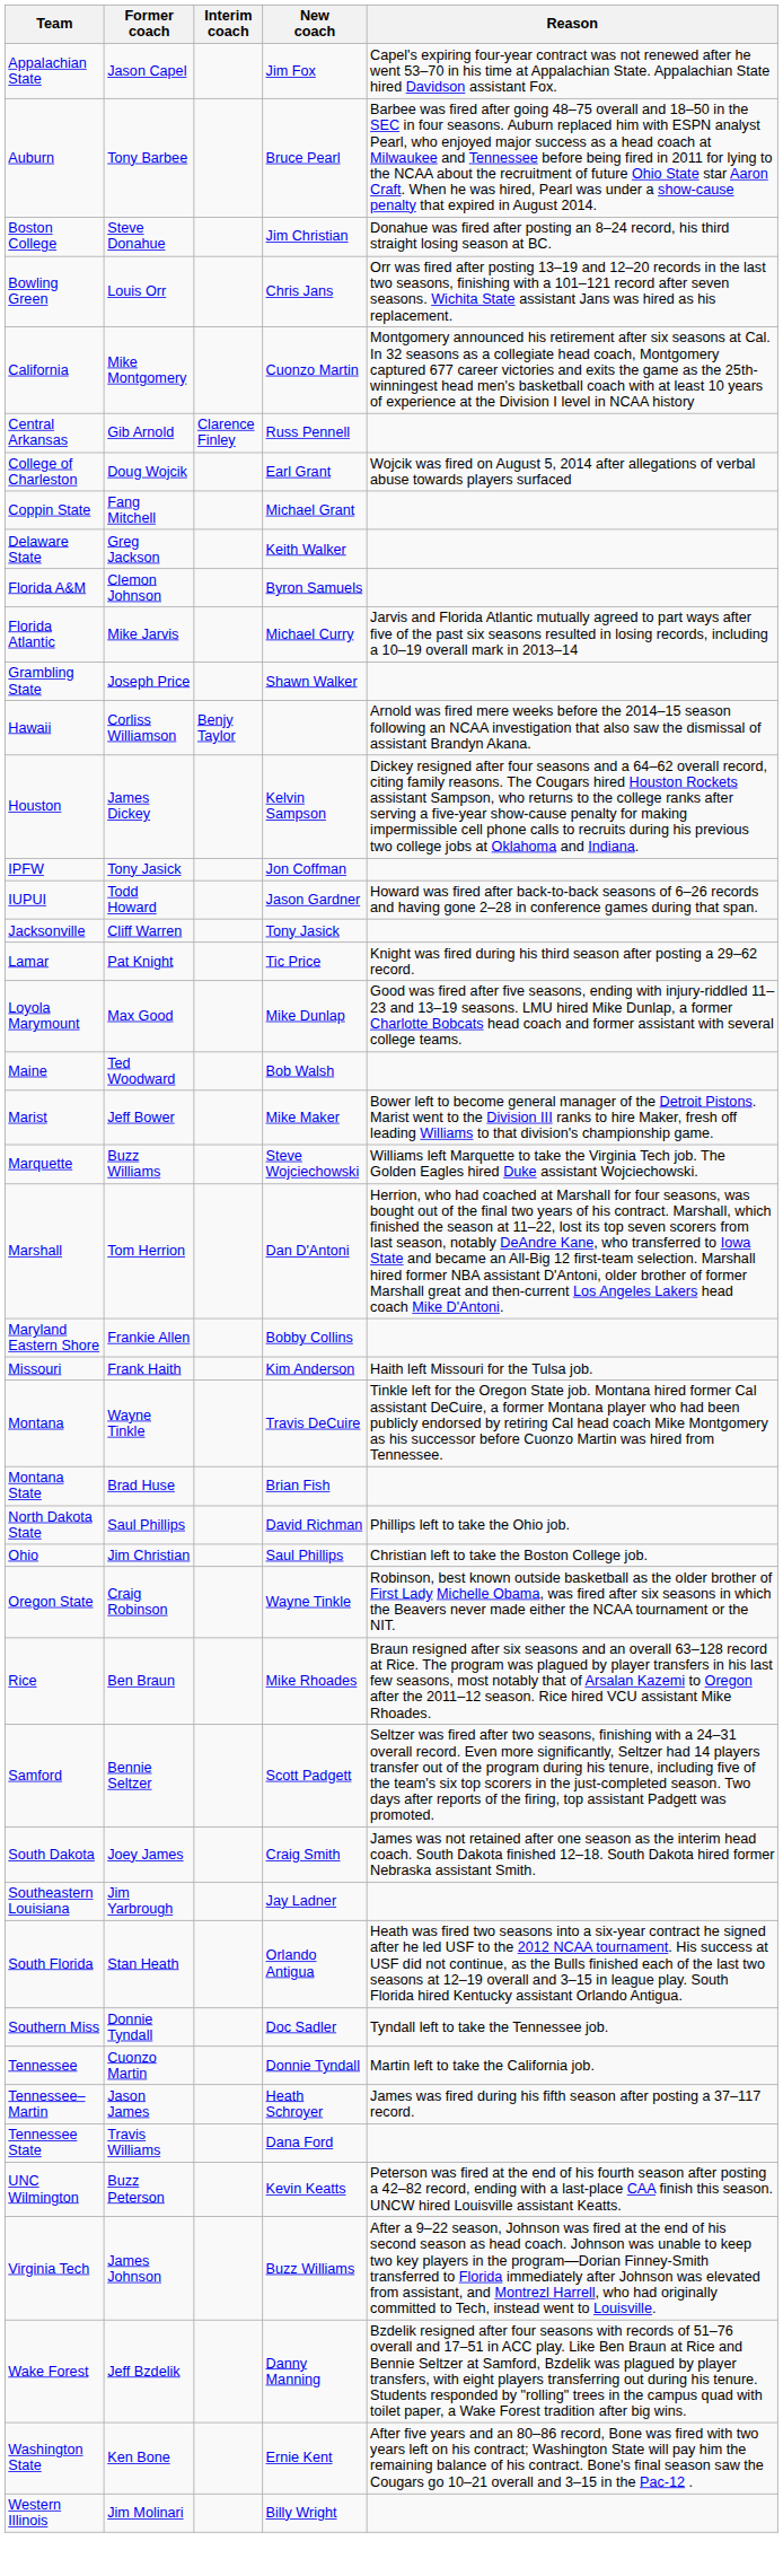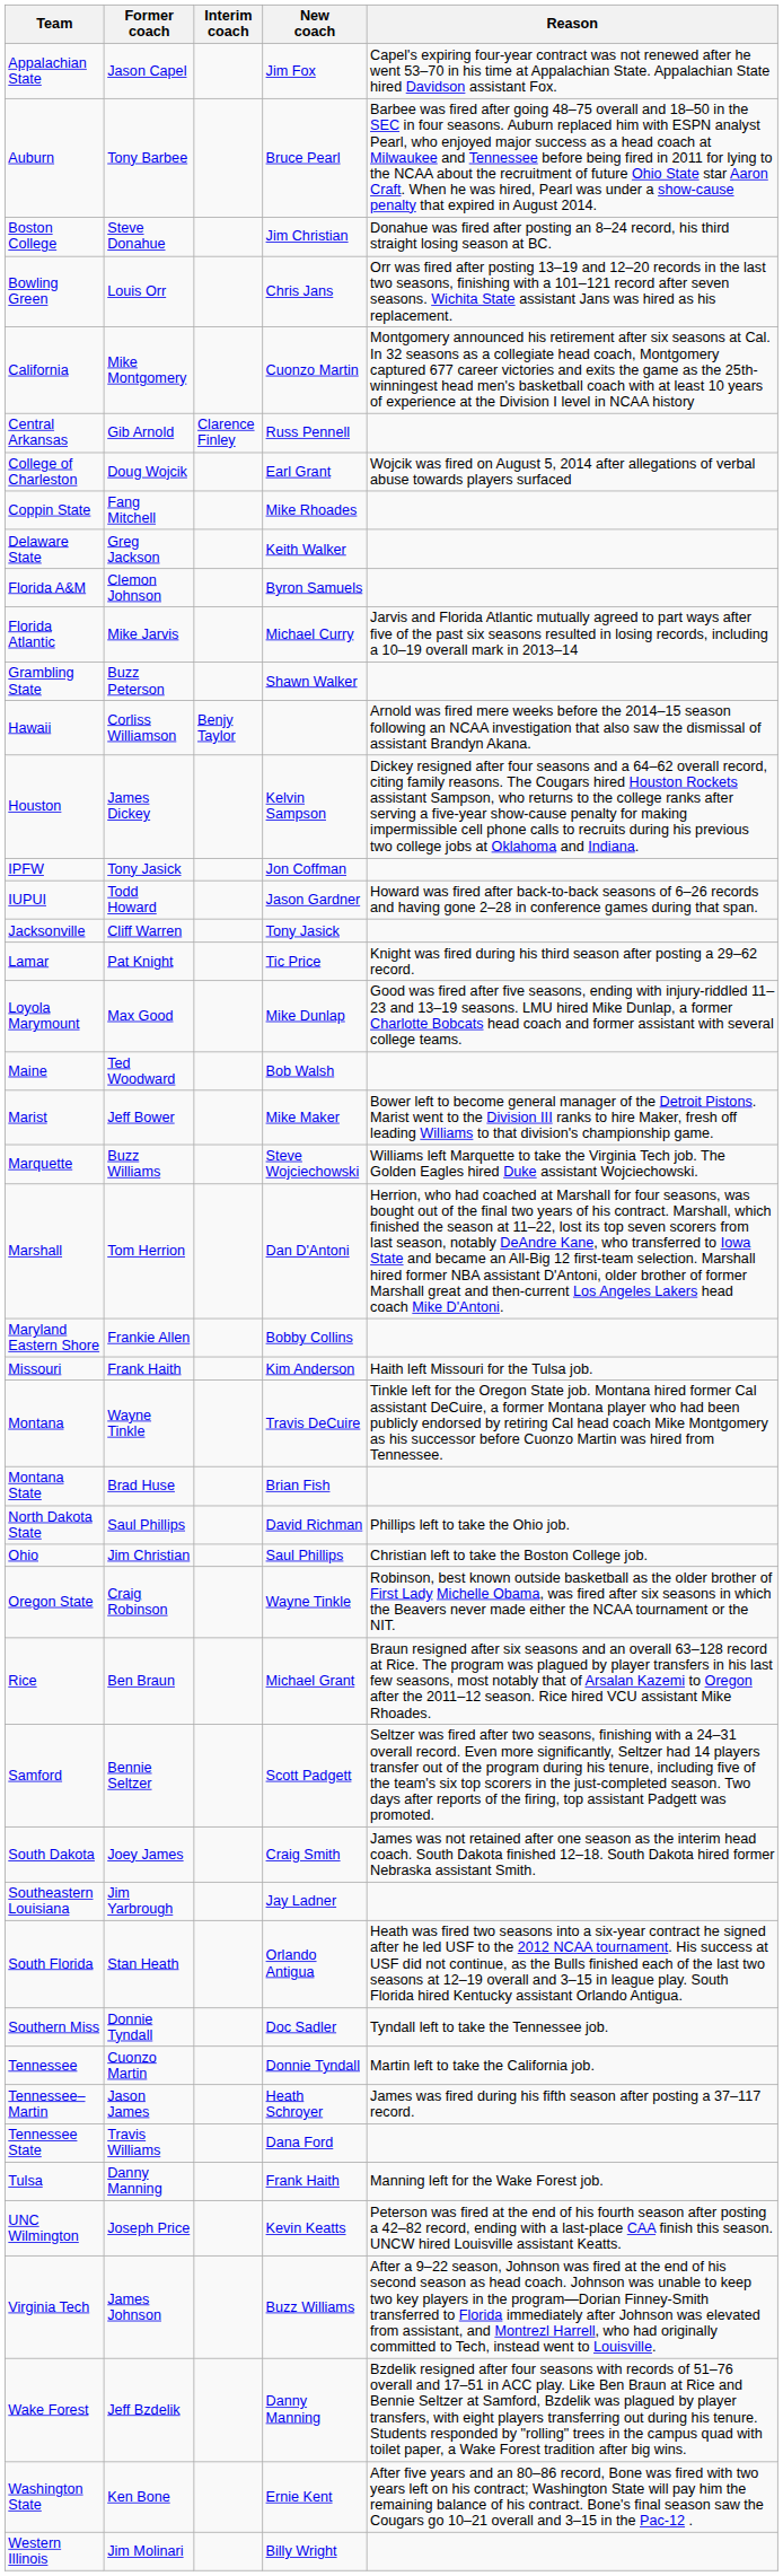 <table class="wikitable">
 <tr>
 <th>Team</th>
 <th>Former<br>coach</th>
 <th>Interim<br>coach</th>
 <th>New<br>coach</th>
 <th>Reason</th>
 </tr>
 <tr>
 <td><a href='#'>Appalachian State</a></td>
 <td><a href='#'>Jason Capel</a></td>
 <td></td>
 <td><a href='#'>Jim Fox</a></td>
 <td>Capel's expiring four-year contract was not renewed after he went 53–70 in his time at Appalachian State. Appalachian State hired <a href='#'>Davidson</a> assistant Fox.</td>
 </tr>
 <tr>
 <td><a href='#'>Auburn</a></td>
 <td><a href='#'>Tony Barbee</a></td>
 <td></td>
 <td><a href='#'>Bruce Pearl</a></td>
 <td>Barbee was fired after going 48–75 overall and 18–50 in the <a href='#'>SEC</a> in four seasons. Auburn replaced him with ESPN analyst Pearl, who enjoyed major success as a head coach at <a href='#'>Milwaukee</a> and <a href='#'>Tennessee</a> before being fired in 2011 for lying to the NCAA about the recruitment of future <a href='#'>Ohio State</a> star <a href='#'>Aaron Craft</a>. When he was hired, Pearl was under a <a href='#'>show-cause penalty</a> that expired in August 2014.</td>
 </tr>
 <tr>
 <td><a href='#'>Boston College</a></td>
 <td><a href='#'>Steve Donahue</a></td>
 <td></td>
 <td><a href='#'>Jim Christian</a></td>
 <td>Donahue was fired after posting an 8–24 record, his third straight losing season at BC.</td>
 </tr>
 <tr>
 <td><a href='#'>Bowling Green</a></td>
 <td><a href='#'>Louis Orr</a></td>
 <td></td>
 <td><a href='#'>Chris Jans</a></td>
 <td>Orr was fired after posting 13–19 and 12–20 records in the last two seasons, finishing with a 101–121 record after seven seasons. <a href='#'>Wichita State</a> assistant Jans was hired as his replacement.</td>
 </tr>
 <tr>
 <td><a href='#'>California</a></td>
 <td><a href='#'>Mike Montgomery</a></td>
 <td></td>
 <td><a href='#'>Cuonzo Martin</a></td>
 <td>Montgomery announced his retirement after six seasons at Cal. In 32 seasons as a collegiate head coach, Montgomery captured 677 career victories and exits the game as the 25th-winningest head men's basketball coach with at least 10 years of experience at the Division I level in NCAA history</td>
 </tr>
 <tr>
 <td><a href='#'>Central Arkansas</a></td>
 <td><a href='#'>Gib Arnold</a></td>
 <td><a href='#'>Clarence Finley</a></td>
 <td><a href='#'>Russ Pennell</a></td>
 <td></td>
 </tr>
 <tr>
 <td><a href='#'>College of Charleston</a></td>
 <td><a href='#'>Doug Wojcik</a></td>
 <td></td>
 <td><a href='#'>Earl Grant</a></td>
 <td>Wojcik was fired on August 5, 2014 after allegations of verbal abuse towards players surfaced</td>
 </tr>
 <tr>
 <td><a href='#'>Coppin State</a></td>
 <td><a href='#'>Fang Mitchell</a></td>
 <td></td>
-<td><a href='#'>Michael Grant</a></td>
+<td><a href='#'>Mike Rhoades</a></td>
 <td></td>
 </tr>
 <tr>
 <td><a href='#'>Delaware State</a></td>
 <td><a href='#'>Greg Jackson</a></td>
 <td></td>
 <td><a href='#'>Keith Walker</a></td>
 <td></td>
 </tr>
 <tr>
 <td><a href='#'>Florida A&M</a></td>
 <td><a href='#'>Clemon Johnson</a></td>
 <td></td>
 <td><a href='#'>Byron Samuels</a></td>
 <td></td>
 </tr>
 <tr>
 <td><a href='#'>Florida Atlantic</a></td>
 <td><a href='#'>Mike Jarvis</a></td>
 <td></td>
 <td><a href='#'>Michael Curry</a></td>
 <td>Jarvis and Florida Atlantic mutually agreed to part ways after five of the past six seasons resulted in losing records, including a 10–19 overall mark in 2013–14</td>
 </tr>
 <tr>
 <td><a href='#'>Grambling State</a></td>
-<td><a href='#'>Joseph Price</a></td>
+<td><a href='#'>Buzz Peterson</a></td>
 <td></td>
 <td><a href='#'>Shawn Walker</a></td>
 <td></td>
 </tr>
 <tr>
 <td><a href='#'>Hawaii</a></td>
 <td><a href='#'>Corliss Williamson</a></td>
 <td><a href='#'>Benjy Taylor</a></td>
 <td></td>
 <td>Arnold was fired mere weeks before the 2014–15 season following an NCAA investigation that also saw the dismissal of assistant Brandyn Akana.</td>
 </tr>
 <tr>
 <td><a href='#'>Houston</a></td>
 <td><a href='#'>James Dickey</a></td>
 <td></td>
 <td><a href='#'>Kelvin Sampson</a></td>
 <td>Dickey resigned after four seasons and a 64–62 overall record, citing family reasons. The Cougars hired <a href='#'>Houston Rockets</a> assistant Sampson, who returns to the college ranks after serving a five-year show-cause penalty for making impermissible cell phone calls to recruits during his previous two college jobs at <a href='#'>Oklahoma</a> and <a href='#'>Indiana</a>.</td>
 </tr>
 <tr>
 <td><a href='#'>IPFW</a></td>
 <td><a href='#'>Tony Jasick</a></td>
 <td></td>
 <td><a href='#'>Jon Coffman</a></td>
 <td></td>
 </tr>
 <tr>
 <td><a href='#'>IUPUI</a></td>
 <td><a href='#'>Todd Howard</a></td>
 <td></td>
 <td><a href='#'>Jason Gardner</a></td>
 <td>Howard was fired after back-to-back seasons of 6–26 records and having gone 2–28 in conference games during that span.</td>
 </tr>
 <tr>
 <td><a href='#'>Jacksonville</a></td>
 <td><a href='#'>Cliff Warren</a></td>
 <td></td>
 <td><a href='#'>Tony Jasick</a></td>
 <td></td>
 </tr>
 <tr>
 <td><a href='#'>Lamar</a></td>
 <td><a href='#'>Pat Knight</a></td>
 <td></td>
 <td><a href='#'>Tic Price</a></td>
 <td>Knight was fired during his third season after posting a 29–62 record.</td>
 </tr>
 <tr>
 <td><a href='#'>Loyola Marymount</a></td>
 <td><a href='#'>Max Good</a></td>
 <td></td>
 <td><a href='#'>Mike Dunlap</a></td>
 <td>Good was fired after five seasons, ending with injury-riddled 11–23 and 13–19 seasons. LMU hired Mike Dunlap, a former <a href='#'>Charlotte Bobcats</a> head coach and former assistant with several college teams.</td>
 </tr>
 <tr>
 <td><a href='#'>Maine</a></td>
 <td><a href='#'>Ted Woodward</a></td>
 <td></td>
 <td><a href='#'>Bob Walsh</a></td>
 <td></td>
 </tr>
 <tr>
 <td><a href='#'>Marist</a></td>
 <td><a href='#'>Jeff Bower</a></td>
 <td></td>
 <td><a href='#'>Mike Maker</a></td>
 <td>Bower left to become general manager of the <a href='#'>Detroit Pistons</a>. Marist went to the <a href='#'>Division III</a> ranks to hire Maker, fresh off leading <a href='#'>Williams</a> to that division's championship game.</td>
 </tr>
 <tr>
 <td><a href='#'>Marquette</a></td>
 <td><a href='#'>Buzz Williams</a></td>
 <td></td>
 <td><a href='#'>Steve Wojciechowski</a></td>
 <td>Williams left Marquette to take the Virginia Tech job. The Golden Eagles hired <a href='#'>Duke</a> assistant Wojciechowski.</td>
 </tr>
 <tr>
 <td><a href='#'>Marshall</a></td>
 <td><a href='#'>Tom Herrion</a></td>
 <td></td>
 <td><a href='#'>Dan D'Antoni</a></td>
 <td>Herrion, who had coached at Marshall for four seasons, was bought out of the final two years of his contract. Marshall, which finished the season at 11–22, lost its top seven scorers from last season, notably <a href='#'>DeAndre Kane</a>, who transferred to <a href='#'>Iowa State</a> and became an All-Big 12 first-team selection. Marshall hired former NBA assistant D'Antoni, older brother of former Marshall great and then-current <a href='#'>Los Angeles Lakers</a> head coach <a href='#'>Mike D'Antoni</a>.</td>
 </tr>
 <tr>
 <td><a href='#'>Maryland Eastern Shore</a></td>
 <td><a href='#'>Frankie Allen</a></td>
 <td></td>
 <td><a href='#'>Bobby Collins</a></td>
 <td></td>
 </tr>
 <tr>
 <td><a href='#'>Missouri</a></td>
 <td><a href='#'>Frank Haith</a></td>
 <td></td>
 <td><a href='#'>Kim Anderson</a></td>
 <td>Haith left Missouri for the Tulsa job.</td>
 </tr>
 <tr>
 <td><a href='#'>Montana</a></td>
 <td><a href='#'>Wayne Tinkle</a></td>
 <td></td>
 <td><a href='#'>Travis DeCuire</a></td>
 <td>Tinkle left for the Oregon State job. Montana hired former Cal assistant DeCuire, a former Montana player who had been publicly endorsed by retiring Cal head coach Mike Montgomery as his successor before Cuonzo Martin was hired from Tennessee.</td>
 </tr>
 <tr>
 <td><a href='#'>Montana State</a></td>
 <td><a href='#'>Brad Huse</a></td>
 <td></td>
 <td><a href='#'>Brian Fish</a></td>
 <td></td>
 </tr>
 <tr>
 <td><a href='#'>North Dakota State</a></td>
 <td><a href='#'>Saul Phillips</a></td>
 <td></td>
 <td><a href='#'>David Richman</a></td>
 <td>Phillips left to take the Ohio job.</td>
 </tr>
 <tr>
 <td><a href='#'>Ohio</a></td>
 <td><a href='#'>Jim Christian</a></td>
 <td></td>
 <td><a href='#'>Saul Phillips</a></td>
 <td>Christian left to take the Boston College job.</td>
 </tr>
 <tr>
 <td><a href='#'>Oregon State</a></td>
 <td><a href='#'>Craig Robinson</a></td>
 <td></td>
 <td><a href='#'>Wayne Tinkle</a></td>
 <td>Robinson, best known outside basketball as the older brother of <a href='#'>First Lady</a> <a href='#'>Michelle Obama</a>, was fired after six seasons in which the Beavers never made either the NCAA tournament or the NIT.</td>
 </tr>
 <tr>
 <td><a href='#'>Rice</a></td>
 <td><a href='#'>Ben Braun</a></td>
 <td></td>
-<td><a href='#'>Mike Rhoades</a></td>
+<td><a href='#'>Michael Grant</a></td>
 <td>Braun resigned after six seasons and an overall 63–128 record at Rice. The program was plagued by player transfers in his last few seasons, most notably that of <a href='#'>Arsalan Kazemi</a> to <a href='#'>Oregon</a> after the 2011–12 season. Rice hired VCU assistant Mike Rhoades.</td>
 </tr>
 <tr>
 <td><a href='#'>Samford</a></td>
 <td><a href='#'>Bennie Seltzer</a></td>
 <td></td>
 <td><a href='#'>Scott Padgett</a></td>
 <td>Seltzer was fired after two seasons, finishing with a 24–31 overall record. Even more significantly, Seltzer had 14 players transfer out of the program during his tenure, including five of the team's six top scorers in the just-completed season. Two days after reports of the firing, top assistant Padgett was promoted.</td>
 </tr>
 <tr>
 <td><a href='#'>South Dakota</a></td>
 <td><a href='#'>Joey James</a></td>
 <td></td>
 <td><a href='#'>Craig Smith</a></td>
 <td>James was not retained after one season as the interim head coach. South Dakota finished 12–18. South Dakota hired former Nebraska assistant Smith.</td>
 </tr>
 <tr>
 <td><a href='#'>Southeastern Louisiana</a></td>
 <td><a href='#'>Jim Yarbrough</a></td>
 <td></td>
 <td><a href='#'>Jay Ladner</a></td>
 <td></td>
 </tr>
 <tr>
 <td><a href='#'>South Florida</a></td>
 <td><a href='#'>Stan Heath</a></td>
 <td></td>
 <td><a href='#'>Orlando Antigua</a></td>
 <td>Heath was fired two seasons into a six-year contract he signed after he led USF to the <a href='#'>2012 NCAA tournament</a>. His success at USF did not continue, as the Bulls finished each of the last two seasons at 12–19 overall and 3–15 in league play. South Florida hired Kentucky assistant Orlando Antigua.</td>
 </tr>
 <tr>
 <td><a href='#'>Southern Miss</a></td>
 <td><a href='#'>Donnie Tyndall</a></td>
 <td></td>
 <td><a href='#'>Doc Sadler</a></td>
 <td>Tyndall left to take the Tennessee job.</td>
 </tr>
 <tr>
 <td><a href='#'>Tennessee</a></td>
 <td><a href='#'>Cuonzo Martin</a></td>
 <td></td>
 <td><a href='#'>Donnie Tyndall</a></td>
 <td>Martin left to take the California job.</td>
 </tr>
 <tr>
 <td><a href='#'>Tennessee–Martin</a></td>
 <td><a href='#'>Jason James</a></td>
 <td></td>
 <td><a href='#'>Heath Schroyer</a></td>
 <td>James was fired during his fifth season after posting a 37–117 record.</td>
 </tr>
 <tr>
 <td><a href='#'>Tennessee State</a></td>
 <td><a href='#'>Travis Williams</a></td>
 <td></td>
 <td><a href='#'>Dana Ford</a></td>
 <td></td>
 </tr>
 <tr>
+<td><a href='#'>Tulsa</a></td>
+<td><a href='#'>Danny Manning</a></td>
+<td></td>
+<td><a href='#'>Frank Haith</a></td>
+<td>Manning left for the Wake Forest job.</td>
+</tr>
+<tr>
 <td><a href='#'>UNC Wilmington</a></td>
-<td><a href='#'>Buzz Peterson</a></td>
+<td><a href='#'>Joseph Price</a></td>
 <td></td>
 <td><a href='#'>Kevin Keatts</a></td>
 <td>Peterson was fired at the end of his fourth season after posting a 42–82 record, ending with a last-place <a href='#'>CAA</a> finish this season. UNCW hired Louisville assistant Keatts.</td>
 </tr>
 <tr>
 <td><a href='#'>Virginia Tech</a></td>
 <td><a href='#'>James Johnson</a></td>
 <td></td>
 <td><a href='#'>Buzz Williams</a></td>
 <td align=left>After a 9–22 season, Johnson was fired at the end of his second season as head coach. Johnson was unable to keep two key players in the program—Dorian Finney-Smith transferred to <a href='#'>Florida</a> immediately after Johnson was elevated from assistant, and <a href='#'>Montrezl Harrell</a>, who had originally committed to Tech, instead went to <a href='#'>Louisville</a>.</td>
 </tr>
 <tr>
 <td><a href='#'>Wake Forest</a></td>
 <td><a href='#'>Jeff Bzdelik</a></td>
 <td></td>
 <td><a href='#'>Danny Manning</a></td>
 <td>Bzdelik resigned after four seasons with records of 51–76 overall and 17–51 in ACC play. Like Ben Braun at Rice and Bennie Seltzer at Samford, Bzdelik was plagued by player transfers, with eight players transferring out during his tenure. Students responded by "rolling" trees in the campus quad with toilet paper, a Wake Forest tradition after big wins.</td>
 </tr>
 <tr>
 <td><a href='#'>Washington State</a></td>
 <td><a href='#'>Ken Bone</a></td>
 <td></td>
 <td><a href='#'>Ernie Kent</a></td>
 <td align=left>After five years and an 80–86 record, Bone was fired with two years left on his contract; Washington State will pay him the remaining balance of his contract. Bone's final season saw the Cougars go 10–21 overall and 3–15 in the <a href='#'>Pac-12</a> .</td>
 </tr>
 <tr>
 <td><a href='#'>Western Illinois</a></td>
 <td><a href='#'>Jim Molinari</a></td>
 <td></td>
 <td><a href='#'>Billy Wright</a></td>
 <td></td>
 </tr>
 </table>
